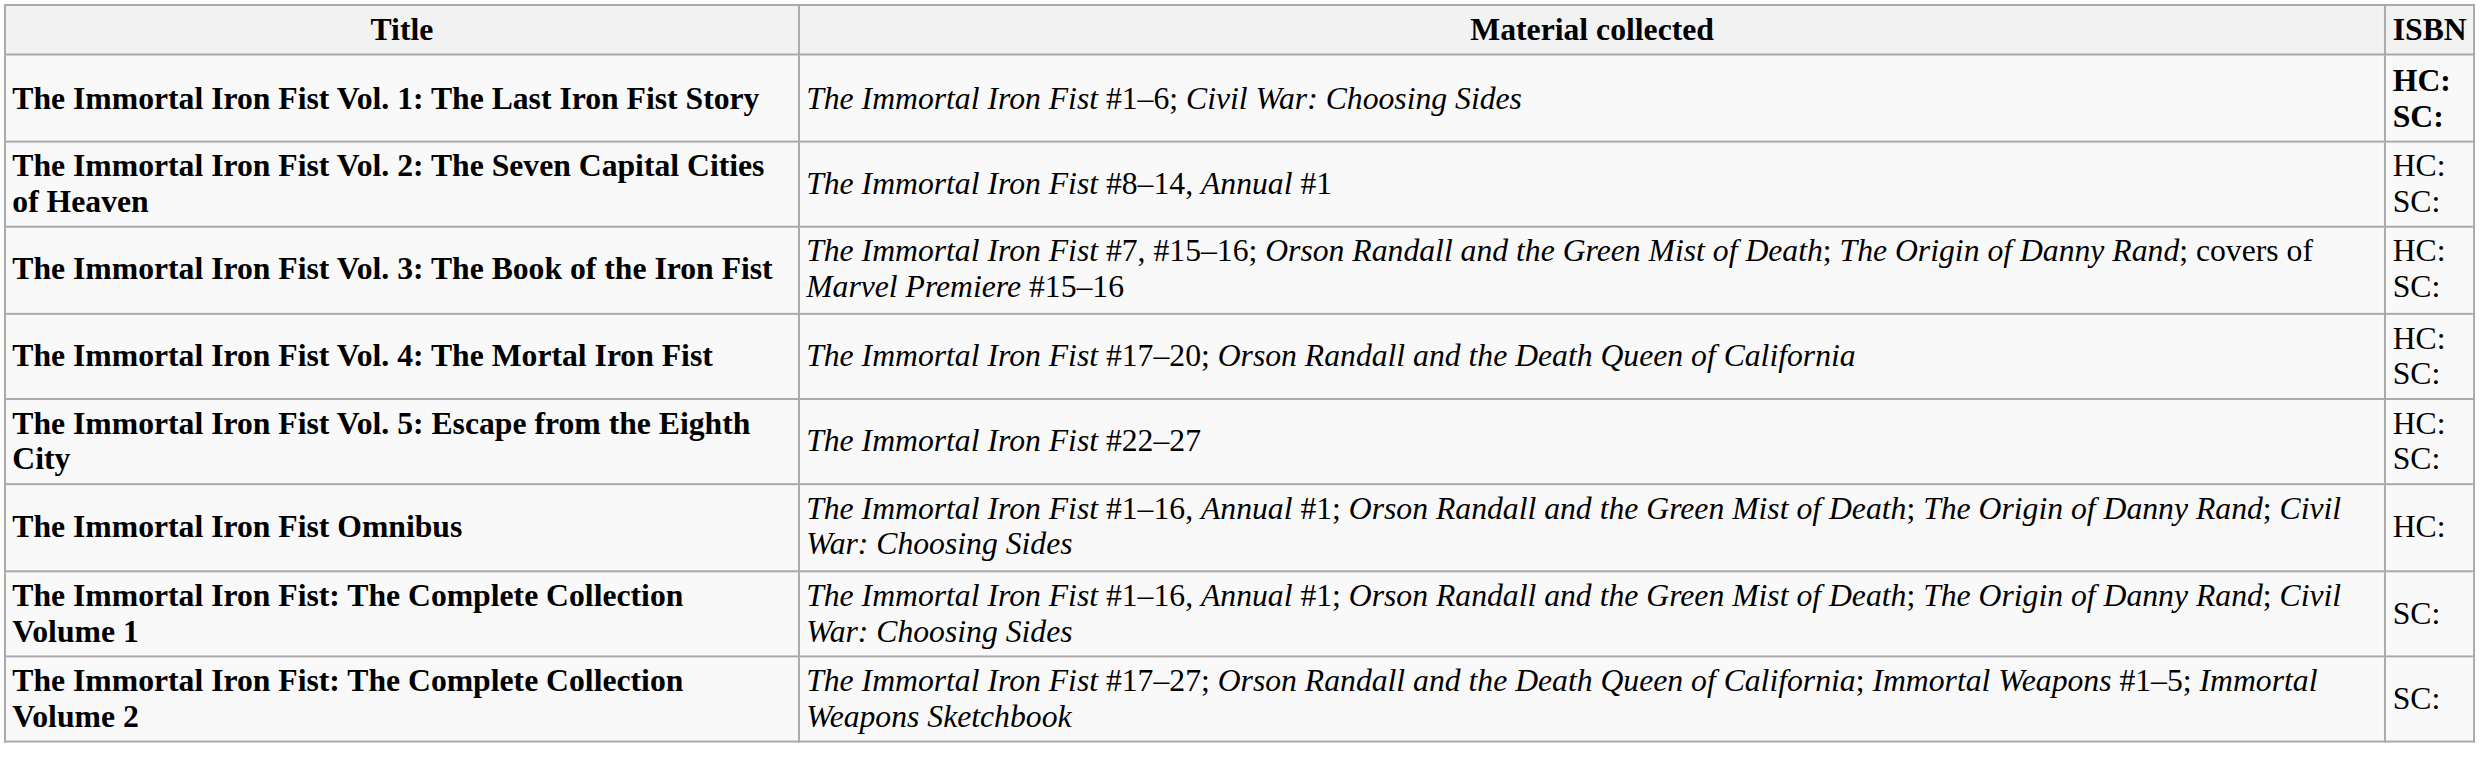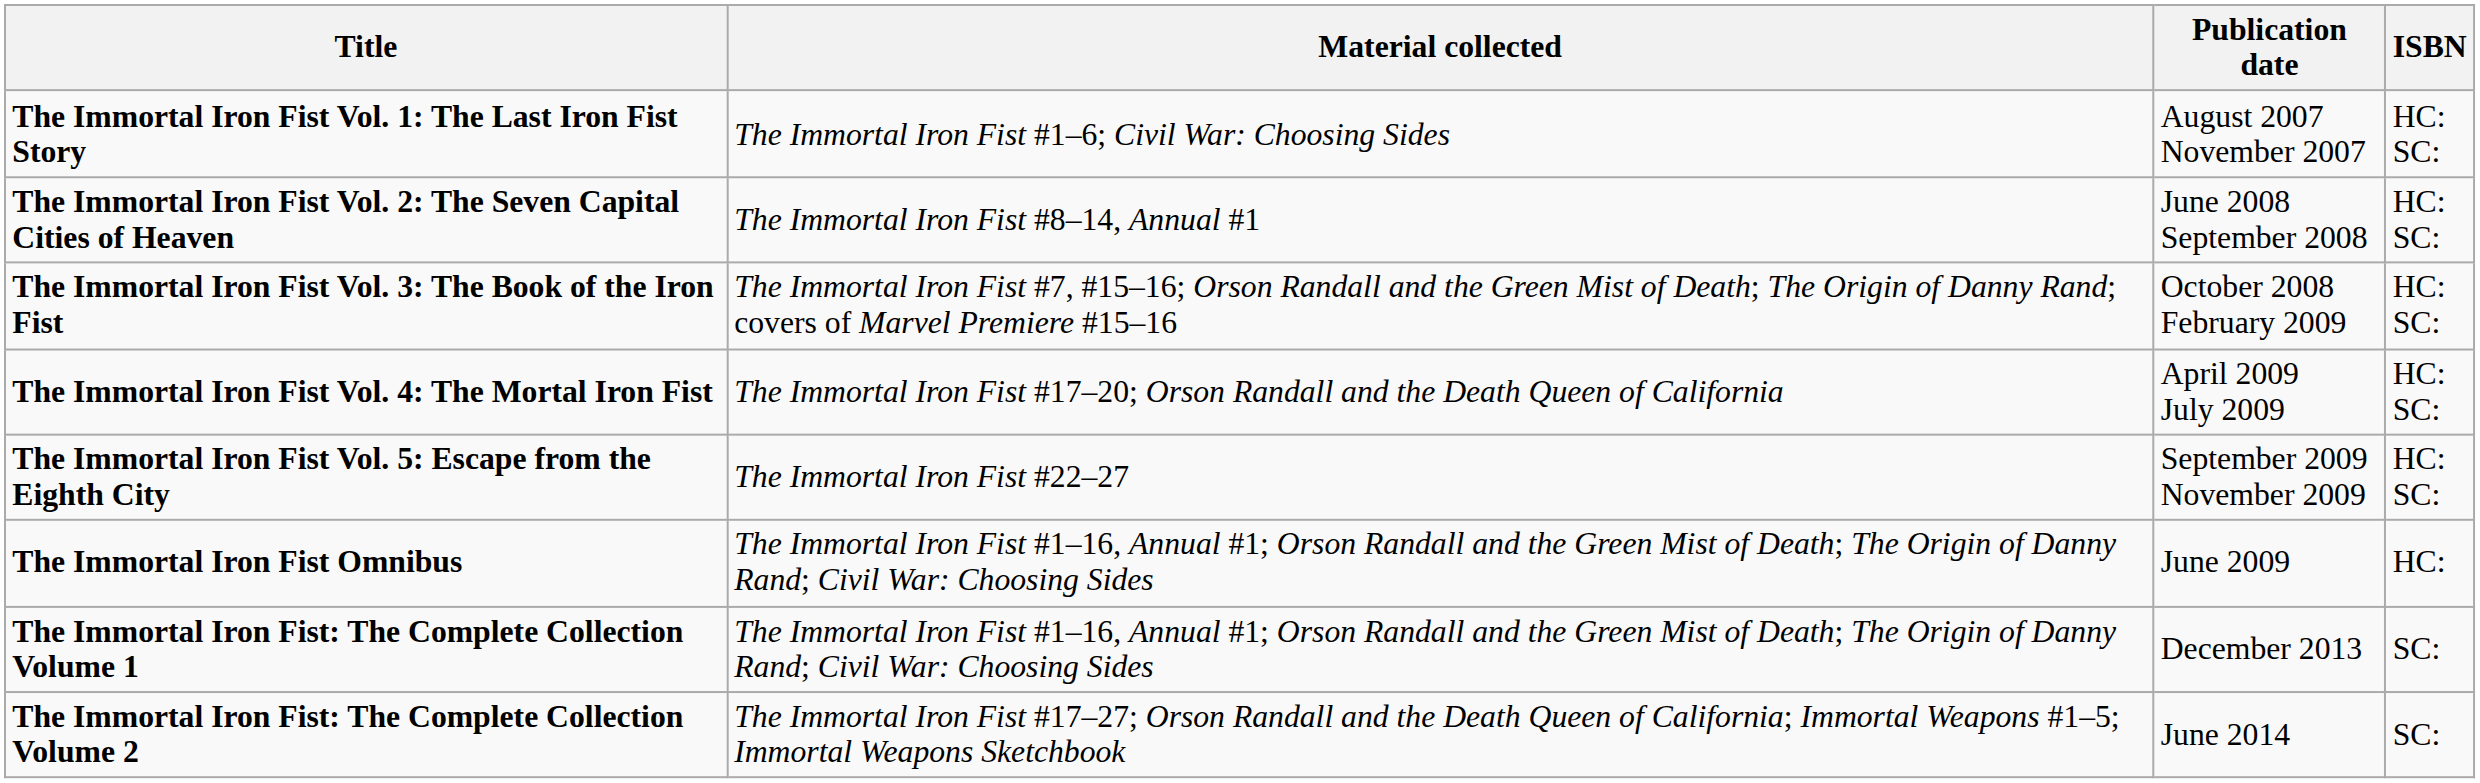 <table class="wikitable">
 <tr>
 <th>Title</th>
 <th>Material collected</th>
+<th>Publication date</th>
 <th>ISBN</th>
 </tr>
 <tr>
 <td><strong>The Immortal Iron Fist Vol. 1: The Last Iron Fist Story</strong></td>
 <td><em>The Immortal Iron Fist</em> #1–6; <em>Civil War: Choosing Sides</em></td>
-<td><strong>HC: <br>SC: </strong></td>
+<td>August 2007<br>November 2007</td>
+<td>HC: <br>SC: </td>
 </tr>
 <tr>
 <td><strong>The Immortal Iron Fist Vol. 2: The Seven Capital Cities of Heaven</strong></td>
 <td><em>The Immortal Iron Fist</em> #8–14, <em>Annual</em> #1</td>
+<td style=white-space:nowrap>June 2008<br>September 2008</td>
 <td style=white-space:nowrap>HC: <br>SC: </td>
 </tr>
 <tr>
 <td><strong>The Immortal Iron Fist Vol. 3: The Book of the Iron Fist</strong></td>
 <td><em>The Immortal Iron Fist</em> #7, #15–16; <em>Orson Randall and the Green Mist of Death</em>; <em>The Origin of Danny Rand</em>; covers of <em>Marvel Premiere</em> #15–16</td>
+<td>October 2008<br>February 2009</td>
 <td>HC: <br>SC: </td>
 </tr>
 <tr>
 <td><strong>The Immortal Iron Fist Vol. 4: The Mortal Iron Fist</strong></td>
 <td><em>The Immortal Iron Fist</em> #17–20; <em>Orson Randall and the Death Queen of California</em></td>
+<td>April 2009<br>July 2009</td>
 <td>HC: <br>SC: </td>
 </tr>
 <tr>
 <td><strong>The Immortal Iron Fist Vol. 5: Escape from the Eighth City</strong></td>
 <td><em>The Immortal Iron Fist</em> #22–27</td>
+<td>September 2009<br>November 2009</td>
 <td>HC: <br>SC: </td>
 </tr>
 <tr>
 <td><strong>The Immortal Iron Fist Omnibus</strong></td>
 <td><em>The Immortal Iron Fist</em> #1–16, <em>Annual</em> #1; <em>Orson Randall and the Green Mist of Death</em>; <em>The Origin of Danny Rand</em>; <em>Civil War: Choosing Sides</em></td>
+<td>June 2009</td>
 <td>HC: </td>
 </tr>
 <tr>
 <td><strong>The Immortal Iron Fist: The Complete Collection Volume 1</strong></td>
 <td><em>The Immortal Iron Fist</em> #1–16, <em>Annual</em> #1; <em>Orson Randall and the Green Mist of Death</em>; <em>The Origin of Danny Rand</em>; <em>Civil War: Choosing Sides</em></td>
+<td>December 2013</td>
 <td>SC: </td>
 </tr>
 <tr>
 <td><strong>The Immortal Iron Fist: The Complete Collection Volume 2</strong></td>
 <td><em>The Immortal Iron Fist</em> #17–27; <em>Orson Randall and the Death Queen of California</em>; <em>Immortal Weapons</em> #1–5; <em>Immortal Weapons Sketchbook</em></td>
+<td>June 2014</td>
 <td>SC: </td>
 </tr>
 </table>
